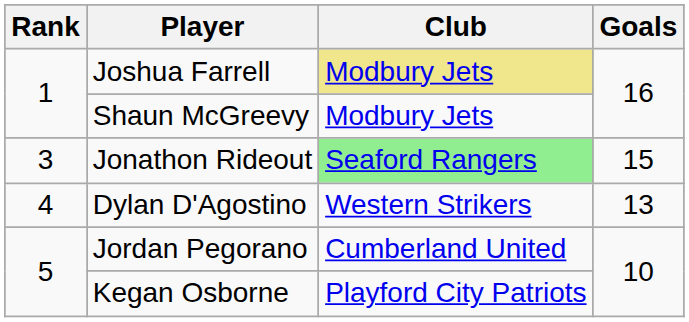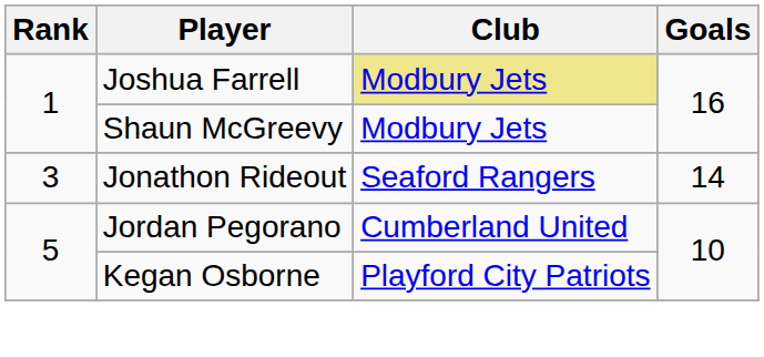 <table class="wikitable" style="text-align:center">
 <tr>
 <th>Rank</th>
 <th>Player</th>
 <th>Club</th>
 <th>Goals</th>
 </tr>
 <tr>
 <td rowspan=2>1</td>
 <td align=left> Joshua Farrell</td>
 <td align=left style="background: khaki;"><a href='#'>Modbury Jets</a></td>
 <td rowspan=2>16</td>
 </tr>
 <tr>
 <td align=left> Shaun McGreevy</td>
 <td align=left><a href='#'>Modbury Jets</a></td>
 </tr>
 <tr>
 <td rowspan=1>3</td>
 <td align=left> Jonathon Rideout</td>
-<td align=left style="background: lightgreen;"><a href='#'>Seaford Rangers</a></td>
-<td rowspan=1>15</td>
-</tr>
-<tr>
-<td rowspan=1>4</td>
-<td align=left> Dylan D'Agostino</td>
-<td align=left><a href='#'>Western Strikers</a></td>
-<td rowspan=1>13</td>
+<td align=left><a href='#'>Seaford Rangers</a></td>
+<td rowspan=1>14</td>
 </tr>
 <tr>
 <td rowspan=2>5</td>
 <td align=left> Jordan Pegorano</td>
 <td align=left><a href='#'>Cumberland United</a></td>
 <td rowspan=2>10</td>
 </tr>
 <tr>
 <td align=left> Kegan Osborne</td>
 <td align=left><a href='#'>Playford City Patriots</a></td>
 </tr>
 </table>
